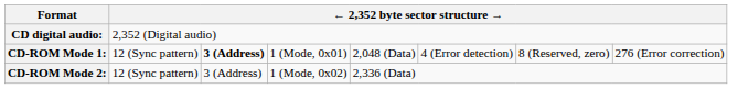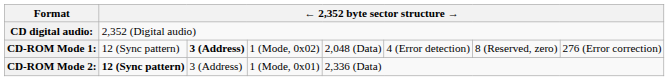 <table class="wikitable">
 <tr>
 <th>Format</th>
 <th colspan=8>← 2,352 byte sector structure →</th>
 </tr>
 <tr>
 <th>CD digital audio:</th>
 <td colspan=8>2,352 (Digital audio)</td>
 </tr>
 <tr>
 <th>CD-ROM Mode 1:</th>
 <td>12 (Sync pattern)</td>
 <td><strong>3 (Address)</strong></td>
-<td>1 (Mode, 0x01)</td>
+<td>1 (Mode, 0x02)</td>
 <td>2,048 (Data)</td>
 <td>4 (Error detection)</td>
 <td>8 (Reserved, zero)</td>
 <td colspan=2>276 (Error correction)</td>
 </tr>
 <tr>
 <th>CD-ROM Mode 2:</th>
-<td>12 (Sync pattern)</td>
+<td><strong>12 (Sync pattern)</strong></td>
 <td>3 (Address)</td>
-<td>1 (Mode, 0x02)</td>
+<td>1 (Mode, 0x01)</td>
 <td colspan=5>2,336 (Data)</td>
 </tr>
 </table>
